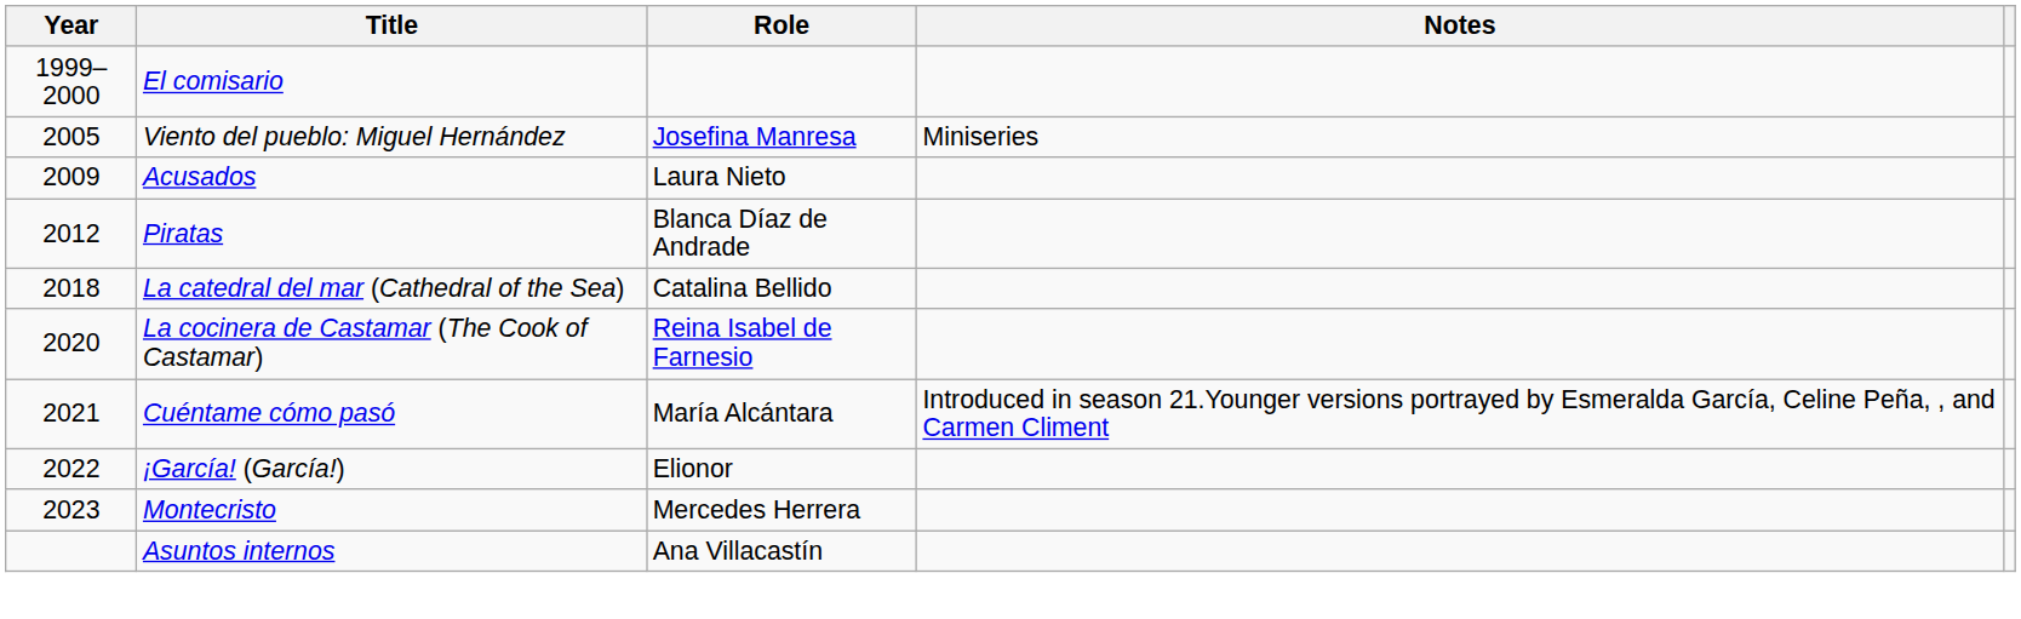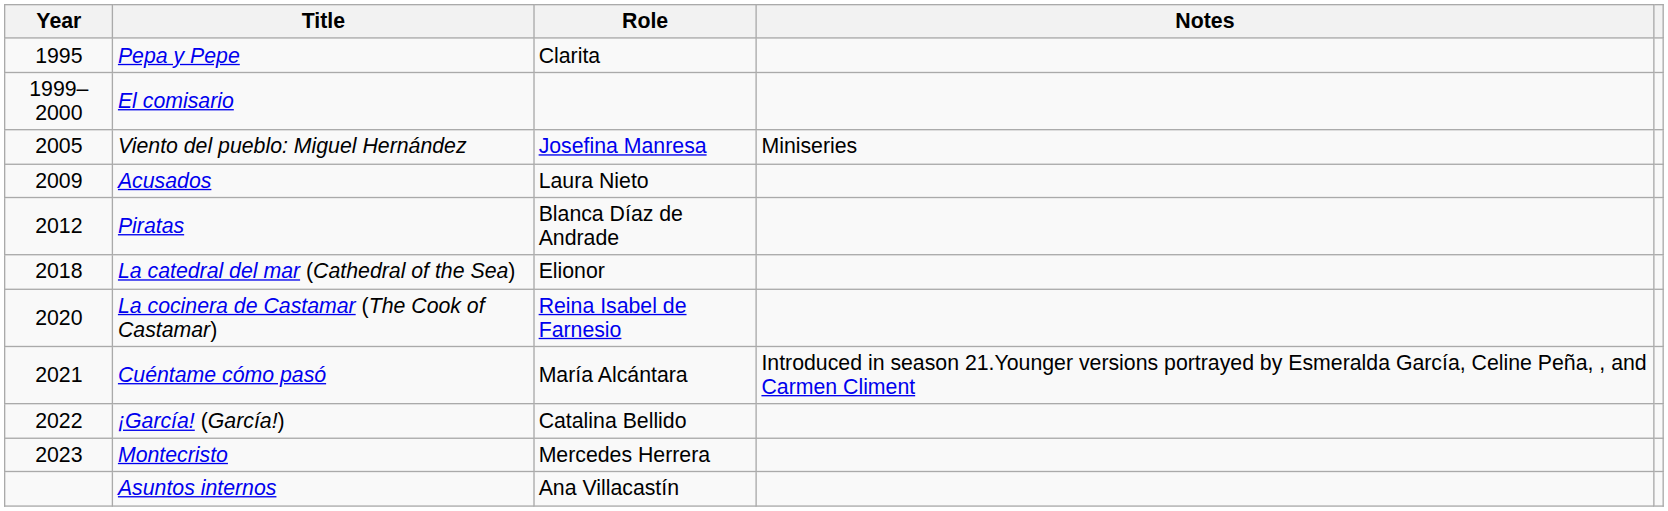 <table class="wikitable sortable">
 <tr>
 <th>Year</th>
 <th>Title</th>
 <th>Role</th>
 <th class="unsortable">Notes</th>
 <th></th>
+</tr>
+<tr>
+<td align = "center">1995</td>
+<td><em><a href='#'>Pepa y Pepe</a></em></td>
+<td>Clarita</td>
+<td></td>
+<td align = "center"></td>
 </tr>
 <tr>
 <td align = "center">1999–2000</td>
 <td><em><a href='#'>El comisario</a></em></td>
 <td></td>
 <td></td>
 <td align = "center"></td>
 </tr>
 <tr>
 <td align = "center">2005</td>
 <td><em>Viento del pueblo: Miguel Hernández</em></td>
 <td><a href='#'>Josefina Manresa</a></td>
 <td>Miniseries</td>
 <td align = "center"></td>
 </tr>
 <tr>
 <td align = "center">2009</td>
 <td><em><a href='#'>Acusados</a></em></td>
 <td>Laura Nieto</td>
 <td></td>
 <td align = "center"></td>
 </tr>
 <tr>
 <td align = "center">2012</td>
 <td><em><a href='#'>Piratas</a></em></td>
 <td>Blanca Díaz de Andrade</td>
 <td></td>
 <td align = "center"></td>
 </tr>
 <tr>
 <td align = "center">2018</td>
 <td><em><a href='#'>La catedral del mar</a></em> (<em>Cathedral of the Sea</em>)</td>
-<td>Catalina Bellido</td>
+<td>Elionor</td>
 <td></td>
 <td align = "center"></td>
 </tr>
 <tr>
 <td align = "center">2020</td>
 <td><em><a href='#'>La cocinera de Castamar</a></em> (<em>The Cook of Castamar</em>)</td>
 <td><a href='#'>Reina Isabel de Farnesio</a></td>
 <td></td>
 <td align = "center"></td>
 </tr>
 <tr>
 <td align = "center">2021</td>
 <td><em><a href='#'>Cuéntame cómo pasó</a></em></td>
 <td>María Alcántara</td>
 <td>Introduced in season 21.Younger versions portrayed by Esmeralda García, Celine Peña, , and <a href='#'>Carmen Climent</a></td>
 <td align = "center"></td>
 </tr>
 <tr>
 <td align = "center">2022</td>
 <td><em><a href='#'>¡García!</a></em> (<em>García!</em>)</td>
-<td>Elionor</td>
+<td>Catalina Bellido</td>
 <td></td>
 <td align = "center"></td>
 </tr>
 <tr>
 <td align = "center">2023</td>
 <td><em><a href='#'>Montecristo</a></em></td>
 <td>Mercedes Herrera</td>
 <td></td>
 <td align = "center"></td>
 </tr>
 <tr>
 <td></td>
 <td><em><a href='#'>Asuntos internos</a></em></td>
 <td>Ana Villacastín</td>
 <td></td>
 <td></td>
 </tr>
 </table>
